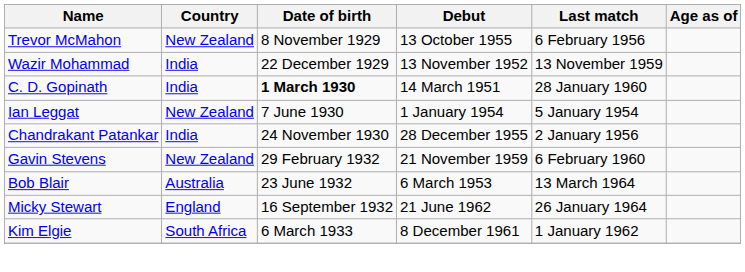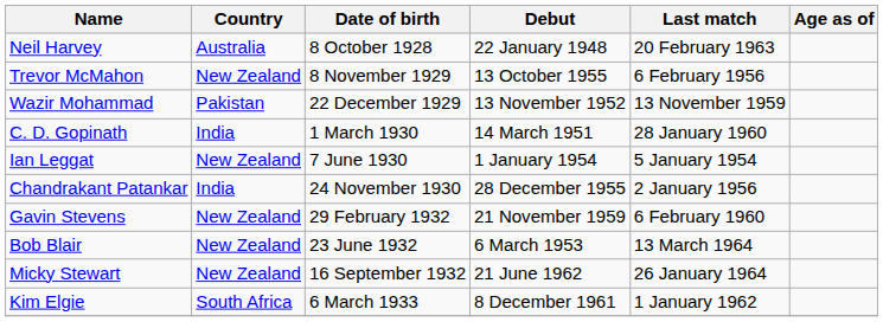 <table class="wikitable sortable">
 <tr>
 <th>Name</th>
 <th>Country</th>
 <th>Date of birth</th>
 <th>Debut</th>
 <th>Last match</th>
 <th>Age as of </th>
+</tr>
+<tr>
+<td><a href='#'>Neil Harvey</a></td>
+<td><a href='#'>Australia</a></td>
+<td>8 October 1928</td>
+<td>22 January 1948</td>
+<td>20 February 1963</td>
+<td></td>
 </tr>
 <tr>
 <td><a href='#'>Trevor McMahon</a></td>
 <td><a href='#'>New Zealand</a></td>
 <td>8 November 1929</td>
 <td>13 October 1955</td>
 <td>6 February 1956</td>
 <td></td>
 </tr>
 <tr>
 <td><a href='#'>Wazir Mohammad</a></td>
-<td><a href='#'>India</a></td>
+<td><a href='#'>Pakistan</a></td>
 <td>22 December 1929</td>
 <td>13 November 1952</td>
 <td>13 November 1959</td>
 <td></td>
 </tr>
 <tr>
 <td><a href='#'>C. D. Gopinath</a></td>
 <td><a href='#'>India</a></td>
-<td><strong>1 March 1930</strong></td>
+<td>1 March 1930</td>
 <td>14 March 1951</td>
 <td>28 January 1960</td>
 <td></td>
 </tr>
 <tr>
 <td><a href='#'>Ian Leggat</a></td>
 <td><a href='#'>New Zealand</a></td>
 <td>7 June 1930</td>
 <td>1 January 1954</td>
 <td>5 January 1954</td>
 <td></td>
 </tr>
 <tr>
 <td><a href='#'>Chandrakant Patankar</a></td>
 <td><a href='#'>India</a></td>
 <td>24 November 1930</td>
 <td>28 December 1955</td>
 <td>2 January 1956</td>
 <td></td>
 </tr>
 <tr>
 <td><a href='#'>Gavin Stevens</a></td>
 <td><a href='#'>New Zealand</a></td>
 <td>29 February 1932</td>
 <td>21 November 1959</td>
 <td>6 February 1960</td>
 <td></td>
 </tr>
 <tr>
 <td><a href='#'>Bob Blair</a></td>
-<td><a href='#'>Australia</a></td>
+<td><a href='#'>New Zealand</a></td>
 <td>23 June 1932</td>
 <td>6 March 1953</td>
 <td>13 March 1964</td>
 <td></td>
 </tr>
 <tr>
 <td><a href='#'>Micky Stewart</a></td>
-<td><a href='#'>England</a></td>
+<td><a href='#'>New Zealand</a></td>
 <td>16 September 1932</td>
 <td>21 June 1962</td>
 <td>26 January 1964</td>
 <td></td>
 </tr>
 <tr>
 <td><a href='#'>Kim Elgie</a></td>
 <td><a href='#'>South Africa</a></td>
 <td>6 March 1933</td>
 <td>8 December 1961</td>
 <td>1 January 1962</td>
 <td></td>
 </tr>
 <tr>
 </tr>
 </table>
